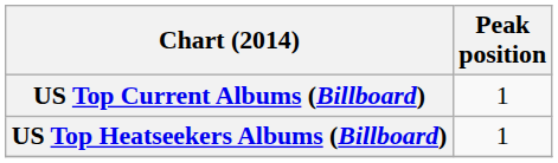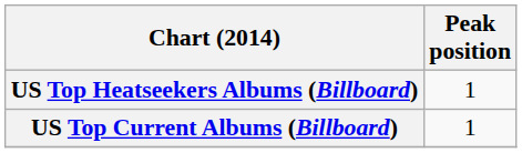 <table class="wikitable sortable plainrowheaders" style="text-align:center;">
 <tr>
 <th>Chart (2014)</th>
 <th>Peak <br> position</th>
 </tr>
 <tr>
-<th scope="row">US <a href='#'>Top Current Albums</a> (<a href='#'><em>Billboard</em></a>)</th>
+<th scope="row">US <a href='#'>Top Heatseekers Albums</a> (<a href='#'><em>Billboard</em></a>)</th>
 <td>1</td>
 </tr>
 <tr>
-<th scope="row">US <a href='#'>Top Heatseekers Albums</a> (<a href='#'><em>Billboard</em></a>)</th>
+<th scope="row">US <a href='#'>Top Current Albums</a> (<a href='#'><em>Billboard</em></a>)</th>
 <td>1</td>
 </tr>
 <tr>
 </tr>
 </table>
